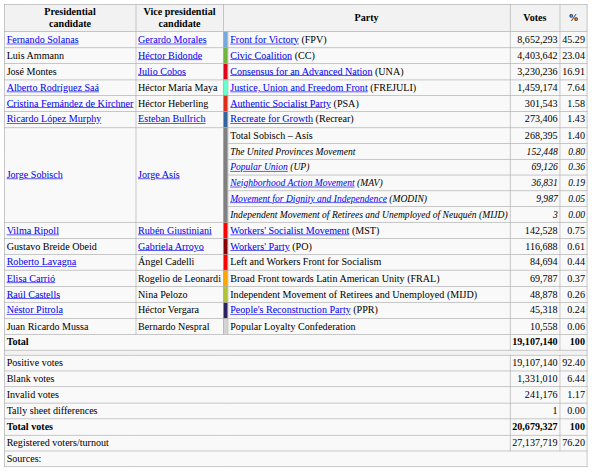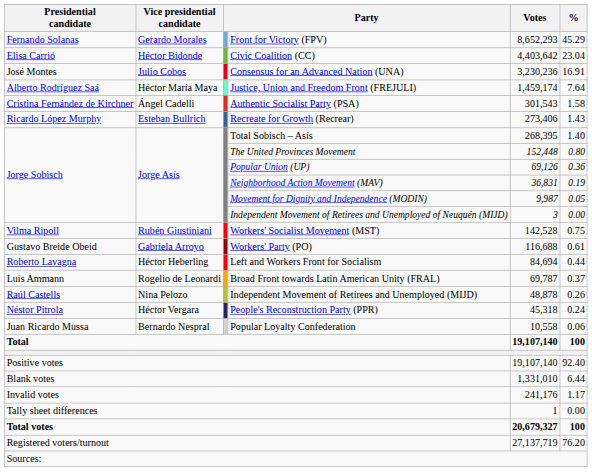 <table class="wikitable" style="text-align:right;">
 <tr>
 <th>Presidential<br>candidate</th>
 <th>Vice presidential<br>candidate</th>
 <th colspan=2>Party</th>
 <th>Votes</th>
 <th>%</th>
 </tr>
 <tr>
 <td align=left><a href='#'>Fernando Solanas</a></td>
 <td align=left><a href='#'>Gerardo Morales</a></td>
 <td bgcolor=#75AADB></td>
 <td align=left><a href='#'>Front for Victory</a> (FPV)</td>
 <td>8,652,293</td>
 <td>45.29</td>
 </tr>
 <tr>
-<td align=left>Luis Ammann</td>
+<td align=left><a href='#'>Elisa Carrió</a></td>
 <td align=left><a href='#'>Héctor Bidonde</a></td>
 <td bgcolor=#6fb53e></td>
 <td align=left><a href='#'>Civic Coalition</a> (CC)</td>
 <td>4,403,642</td>
 <td>23.04</td>
 </tr>
 <tr>
 <td align=left>José Montes</td>
 <td align=left><a href='#'>Julio Cobos</a></td>
 <td bgcolor=#E10019></td>
 <td align=left><a href='#'>Consensus for an Advanced Nation</a> (UNA)</td>
 <td>3,230,236</td>
 <td>16.91</td>
 </tr>
 <tr>
 <td align=left><a href='#'>Alberto Rodríguez Saá</a></td>
 <td align=left>Héctor María Maya</td>
 <td bgcolor=#66FFCC></td>
 <td align=left><a href='#'>Justice, Union and Freedom Front</a> (FREJULI)</td>
 <td>1,459,174</td>
 <td>7.64</td>
 </tr>
 <tr>
 <td align=left><a href='#'>Cristina Fernández de Kirchner</a></td>
-<td align=left>Héctor Heberling</td>
+<td align=left>Ángel Cadelli</td>
 <td bgcolor=#DD2C1A></td>
 <td align=left><a href='#'>Authentic Socialist Party</a> (PSA)</td>
 <td>301,543</td>
 <td>1.58</td>
 </tr>
 <tr>
 <td align=left><a href='#'>Ricardo López Murphy</a></td>
 <td align=left><a href='#'>Esteban Bullrich</a></td>
 <td bgcolor=#35649C></td>
 <td align=left><a href='#'>Recreate for Growth</a> (Recrear)</td>
 <td>273,406</td>
 <td>1.43</td>
 </tr>
 <tr>
 <td align=left rowspan=6><a href='#'>Jorge Sobisch</a></td>
 <td align=left rowspan=6><a href='#'>Jorge Asís</a></td>
 <td bgcolor=grey rowspan=6></td>
 <td align=left>Total Sobisch – Asís</td>
 <td>268,395</td>
 <td>1.40</td>
 </tr>
 <tr style="font-size: 95%; font-style: italic">
 <td align=left><span>The United Provinces Movement</span></td>
 <td>152,448</td>
 <td>0.80</td>
 </tr>
 <tr style="font-size: 95%; font-style: italic">
 <td align=left><span><a href='#'>Popular Union</a> (UP)</span></td>
 <td>69,126</td>
 <td>0.36</td>
 </tr>
 <tr style="font-size: 95%; font-style: italic">
 <td align=left><span><a href='#'>Neighborhood Action Movement</a> (MAV)</span></td>
 <td>36,831</td>
 <td>0.19</td>
 </tr>
 <tr style="font-size: 95%; font-style: italic">
 <td align=left><span><a href='#'>Movement for Dignity and Independence</a> (MODIN)</span></td>
 <td>9,987</td>
 <td>0.05</td>
 </tr>
 <tr style="font-size: 95%; font-style: italic">
 <td align=left><span>Independent Movement of Retirees and Unemployed of Neuquén (MIJD)</span></td>
 <td>3</td>
 <td>0.00</td>
 </tr>
 <tr>
 <td align=left><a href='#'>Vilma Ripoll</a></td>
 <td align=left><a href='#'>Rubén Giustiniani</a></td>
 <td bgcolor=red></td>
 <td align=left><a href='#'>Workers' Socialist Movement</a> (MST)</td>
 <td>142,528</td>
 <td>0.75</td>
 </tr>
 <tr>
 <td align=left>Gustavo Breide Obeid</td>
 <td align=left><a href='#'>Gabriela Arroyo</a></td>
 <td bgcolor=darkred></td>
 <td align=left><a href='#'>Workers' Party</a> (PO)</td>
 <td>116,688</td>
 <td>0.61</td>
 </tr>
 <tr>
 <td align=left><a href='#'>Roberto Lavagna</a></td>
-<td align=left>Ángel Cadelli</td>
+<td align=left>Héctor Heberling</td>
 <td bgcolor=red></td>
 <td align=left>Left and Workers Front for Socialism</td>
 <td>84,694</td>
 <td>0.44</td>
 </tr>
 <tr>
-<td align=left><a href='#'>Elisa Carrió</a></td>
+<td align=left>Luis Ammann</td>
 <td align=left>Rogelio de Leonardi</td>
 <td bgcolor=orange></td>
 <td align=left>Broad Front towards Latin American Unity (FRAL)</td>
 <td>69,787</td>
 <td>0.37</td>
 </tr>
 <tr>
 <td align=left><a href='#'>Raúl Castells</a></td>
 <td align=left>Nina Pelozo</td>
 <td bgcolor=#B0C236></td>
 <td align=left>Independent Movement of Retirees and Unemployed (MIJD)</td>
 <td>48,878</td>
 <td>0.26</td>
 </tr>
 <tr>
 <td align=left><a href='#'>Néstor Pitrola</a></td>
 <td align=left>Héctor Vergara</td>
 <td bgcolor=#2B2361></td>
 <td align=left><a href='#'>People's Reconstruction Party</a> (PPR)</td>
 <td>45,318</td>
 <td>0.24</td>
 </tr>
 <tr>
 <td align=left>Juan Ricardo Mussa</td>
 <td align=left>Bernardo Nespral</td>
 <td bgcolor=lightgrey></td>
 <td align=left>Popular Loyalty Confederation</td>
 <td>10,558</td>
 <td>0.06</td>
 </tr>
 <tr style="font-weight:bold">
 <td colspan=4 align=left>Total</td>
 <td>19,107,140</td>
 <td>100</td>
 </tr>
 <tr>
 <th colspan=6></th>
 </tr>
 <tr>
 <td colspan=4 align=left>Positive votes</td>
 <td>19,107,140</td>
 <td>92.40</td>
 </tr>
 <tr>
 <td colspan=4 align=left>Blank votes</td>
 <td>1,331,010</td>
 <td>6.44</td>
 </tr>
 <tr>
 <td colspan=4 align=left>Invalid votes</td>
 <td>241,176</td>
 <td>1.17</td>
 </tr>
 <tr>
 <td colspan=4 align=left>Tally sheet differences</td>
 <td>1</td>
 <td>0.00</td>
 </tr>
 <tr style="font-weight:bold">
 <td colspan=4 align=left>Total votes</td>
 <td>20,679,327</td>
 <td>100</td>
 </tr>
 <tr>
 <td colspan=4 align=left>Registered voters/turnout</td>
 <td>27,137,719</td>
 <td>76.20</td>
 </tr>
 <tr>
 <td colspan=6 align=left>Sources:</td>
 </tr>
 </table>
